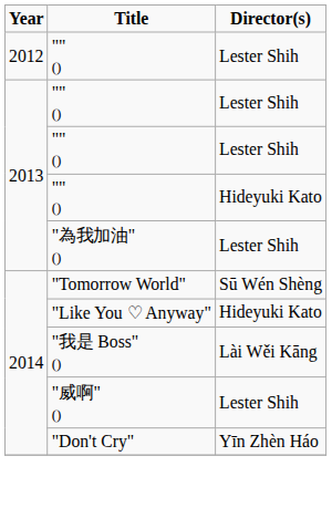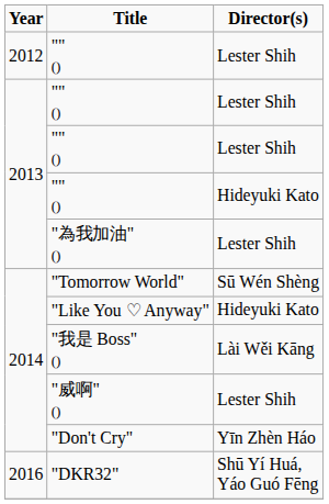 <table class="wikitable">
 <tr style="font-weight:bold; text-align:center">
 <td>Year</td>
 <td>Title</td>
 <td>Director(s)</td>
 </tr>
 <tr>
 <td>2012</td>
 <td>""<br><small>()</small></td>
 <td>Lester Shih</td>
 </tr>
 <tr>
 <td rowspan="4">2013</td>
 <td>""<br><small>()</small></td>
 <td>Lester Shih</td>
 </tr>
 <tr>
 <td>""<br><small>()</small></td>
 <td>Lester Shih</td>
 </tr>
 <tr>
 <td>""<br><small>()</small></td>
 <td>Hideyuki Kato</td>
 </tr>
 <tr>
 <td>"為我加油"<br><small>()</small></td>
 <td>Lester Shih</td>
 </tr>
 <tr>
 <td rowspan="5">2014</td>
 <td>"Tomorrow World"</td>
 <td>Sū Wén Shèng</td>
 </tr>
 <tr>
 <td>"Like You ♡ Anyway"</td>
 <td>Hideyuki Kato</td>
 </tr>
 <tr>
 <td>"我是 Boss"<br><small>()</small></td>
 <td>Lài Wěi Kāng</td>
 </tr>
 <tr>
 <td>"威啊"<br><small>()</small></td>
 <td>Lester Shih</td>
 </tr>
 <tr>
 <td>"Don't Cry"</td>
 <td>Yīn Zhèn Háo</td>
 </tr>
 <tr>
+<td>2016</td>
+<td>"DKR32"</td>
+<td>Shū Yí Huá,<br>Yáo Guó Fēng</td>
+</tr>
+<tr>
 </tr>
 </table>
